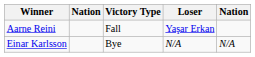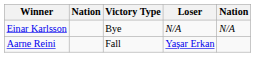 <table class="wikitable sortable" style="text-align:left;">
 <tr>
 <th>Winner</th>
 <th>Nation</th>
 <th>Victory Type</th>
 <th>Loser</th>
 <th>Nation</th>
 </tr>
 <tr>
+<td><a href='#'>Einar Karlsson</a></td>
+<td></td>
+<td>Bye</td>
+<td><em>N/A</em></td>
+<td><em>N/A</em></td>
+</tr>
+<tr>
 <td><a href='#'>Aarne Reini</a></td>
 <td></td>
 <td>Fall</td>
 <td><a href='#'>Yaşar Erkan</a></td>
 <td></td>
 </tr>
-<tr>
-<td><a href='#'>Einar Karlsson</a></td>
-<td></td>
-<td>Bye</td>
-<td><em>N/A</em></td>
-<td><em>N/A</em></td>
-</tr>
 </table>
